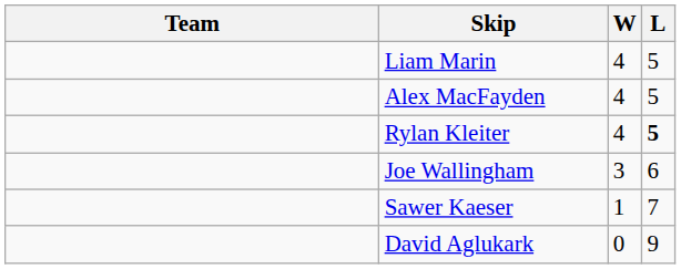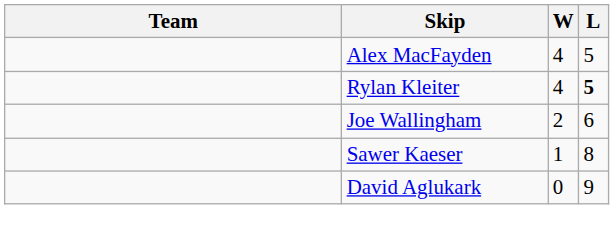 <table class="wikitable">
 <tr>
 <th width=250>Team</th>
 <th width=150>Skip</th>
 <th width=15>W</th>
 <th width=15>L</th>
-</tr>
-<tr>
-<td></td>
-<td><a href='#'>Liam Marin</a></td>
-<td>4</td>
-<td>5</td>
 </tr>
 <tr>
 <td></td>
 <td><a href='#'>Alex MacFayden</a></td>
 <td>4</td>
 <td>5</td>
 </tr>
 <tr>
 <td></td>
 <td><a href='#'>Rylan Kleiter</a></td>
 <td>4</td>
 <td><strong>5</strong></td>
 </tr>
 <tr>
 <td></td>
 <td><a href='#'>Joe Wallingham</a></td>
-<td>3</td>
+<td>2</td>
 <td>6</td>
 </tr>
 <tr>
 <td></td>
 <td><a href='#'>Sawer Kaeser</a></td>
 <td>1</td>
-<td>7</td>
+<td>8</td>
 </tr>
 <tr>
 <td></td>
 <td><a href='#'>David Aglukark</a></td>
 <td>0</td>
 <td>9</td>
 </tr>
 </table>
